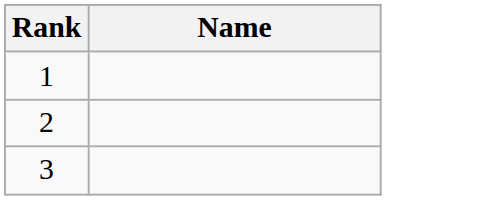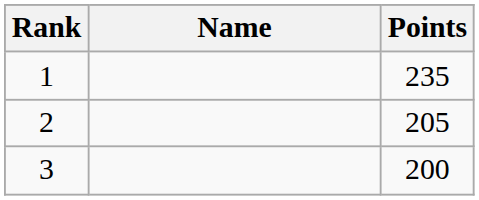 <table class="wikitable" border="1">
 <tr>
 <th width=30>Rank</th>
 <th width=150>Name</th>
+<th width=25>Points</th>
 </tr>
 <tr>
 <td align=center>1</td>
 <td></td>
+<td align=center>235</td>
 </tr>
 <tr>
 <td align=center>2</td>
 <td></td>
+<td align=center>205</td>
 </tr>
 <tr>
 <td align=center>3</td>
 <td></td>
+<td align=center>200</td>
 </tr>
 </table>
